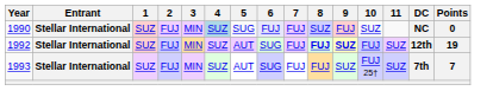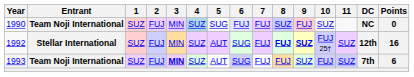 <table class="wikitable" style="text-align:center; font-size:85%">
 <tr>
 <th>Year</th>
 <th>Entrant</th>
 <th>1</th>
 <th>2</th>
 <th>3</th>
 <th>4</th>
 <th>5</th>
 <th>6</th>
 <th>7</th>
 <th>8</th>
 <th>9</th>
 <th>10</th>
 <th>11</th>
 <th>DC</th>
 <th>Points</th>
 </tr>
 <tr>
 <td><a href='#'>1990</a></td>
-<th nowrap>Stellar International</th>
+<th nowrap>Team Noji International</th>
 <td style="background:#FFCFCF;"><a href='#'>SUZ</a><br></td>
 <td style="background:#EFCFFF;"><a href='#'>FUJ</a><br></td>
 <td style="background:#EFCFFF;"><a href='#'>MIN</a><br></td>
 <td style="background: lightblue;"><a href='#'>SUZ</a></td>
 <td><a href='#'>SUG</a></td>
 <td style="background: lavender;"><a href='#'>FUJ</a></td>
 <td style="background:#EFCFFF;"><a href='#'>FUJ</a><br></td>
 <td style="background:#CFCFFF;"><a href='#'>SUZ</a><br></td>
 <td style="background:#FFCFCF;"><a href='#'>FUJ</a><br></td>
 <td><a href='#'>SUZ</a></td>
 <td></td>
 <th>NC</th>
 <th>0</th>
 </tr>
 <tr>
 <td><a href='#'>1992</a></td>
 <th nowrap>Stellar International</th>
 <td style="background:#FFCFCF;"><a href='#'>SUZ</a><br></td>
 <td style="background:#CFCFFF;"><a href='#'>FUJ</a><br></td>
 <td style="background:#FFDF9F;"><a href='#'>MIN</a><br></td>
 <td style="background:#EFCFFF;"><a href='#'>SUZ</a><br></td>
 <td style="background:#EFCFFF;"><a href='#'>AUT</a><br></td>
 <td style="background:#DFFFDF;"><a href='#'>SUG</a><br></td>
 <td style="background:#EFCFFF;"><a href='#'>FUJ</a><br></td>
 <td style="background:#DFFFDF;"><strong><a href='#'>FUJ</a></strong><br></td>
 <td style="background:#FFFFBF;"><strong><a href='#'>SUZ</a></strong><br></td>
-<td style="background:#CFCFFF;"><a href='#'>FUJ</a><br></td>
+<td style="background:#CFCFFF;"><a href='#'>FUJ</a><br><small>25†</small></td>
 <td style="background:#EFCFFF;"><a href='#'>SUZ</a><br></td>
 <th>12th</th>
-<th>19</th>
+<th>16</th>
 </tr>
 <tr>
 <td><a href='#'>1993</a></td>
-<th nowrap>Stellar International</th>
+<th nowrap>Team Noji International</th>
 <td style="background:#EFCFFF;"><a href='#'>SUZ</a><br></td>
 <td style="background:#CFCFFF;"><a href='#'>FUJ</a><br></td>
-<td style="background:#EFCFFF;"><a href='#'>MIN</a><br></td>
+<td style="background:#EFCFFF;"><strong><a href='#'>MIN</a><br></strong></td>
 <td style="background:#DFFFDF;"><a href='#'>SUZ</a><br></td>
 <td style="background:#FFFFFF;"><a href='#'>AUT</a><br></td>
 <td style="background:#CFCFFF;"><a href='#'>SUG</a><br></td>
 <td style="background:#FFFFFF;"><a href='#'>FUJ</a><br></td>
 <td style="background:#FFDF9F;"><a href='#'>FUJ</a><br></td>
 <td style="background:#DFFFDF;"><a href='#'>SUZ</a><br></td>
-<td style="background:#CFCFFF;"><a href='#'>FUJ</a><br><small>25†</small></td>
+<td style="background:#CFCFFF;"><a href='#'>FUJ</a><br></td>
 <td style="background:#CFCFFF;"><a href='#'>SUZ</a><br></td>
 <th>7th</th>
-<th>7</th>
+<th>6</th>
 </tr>
 <tr>
 <th colspan="15"></th>
 </tr>
 </table>
